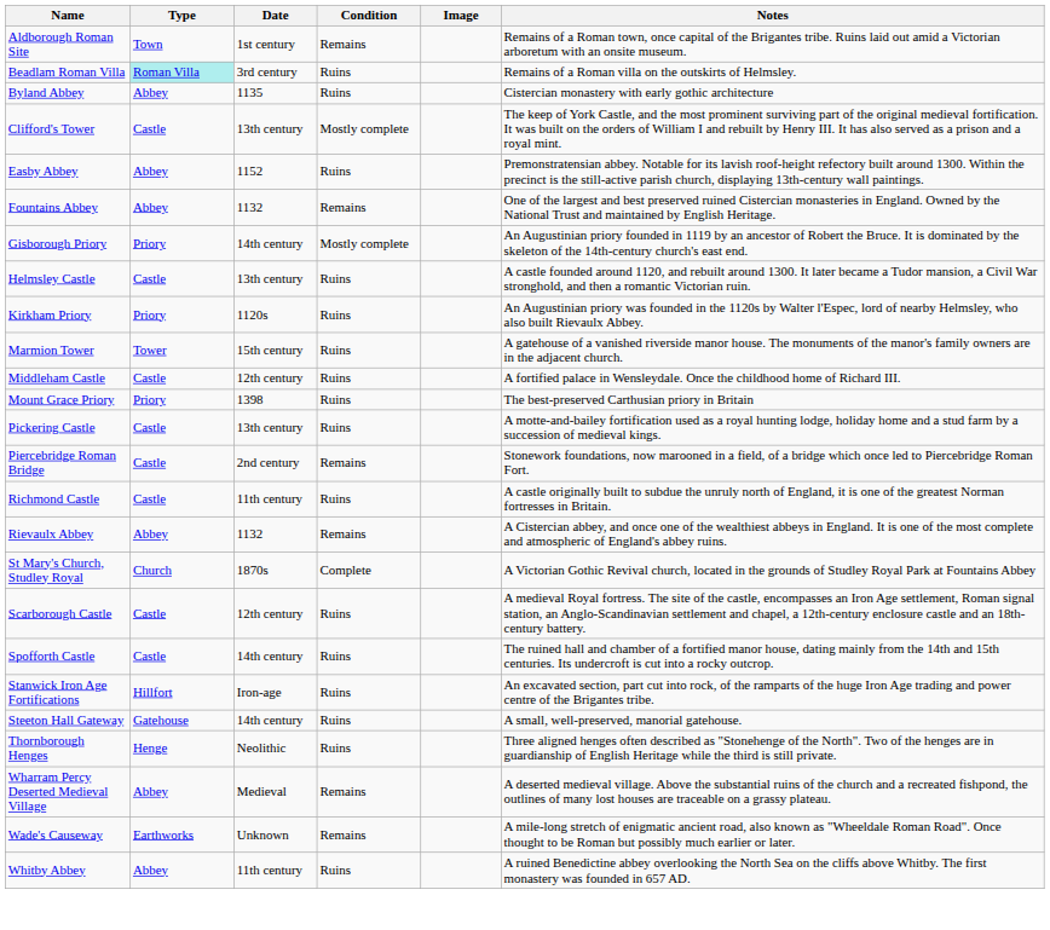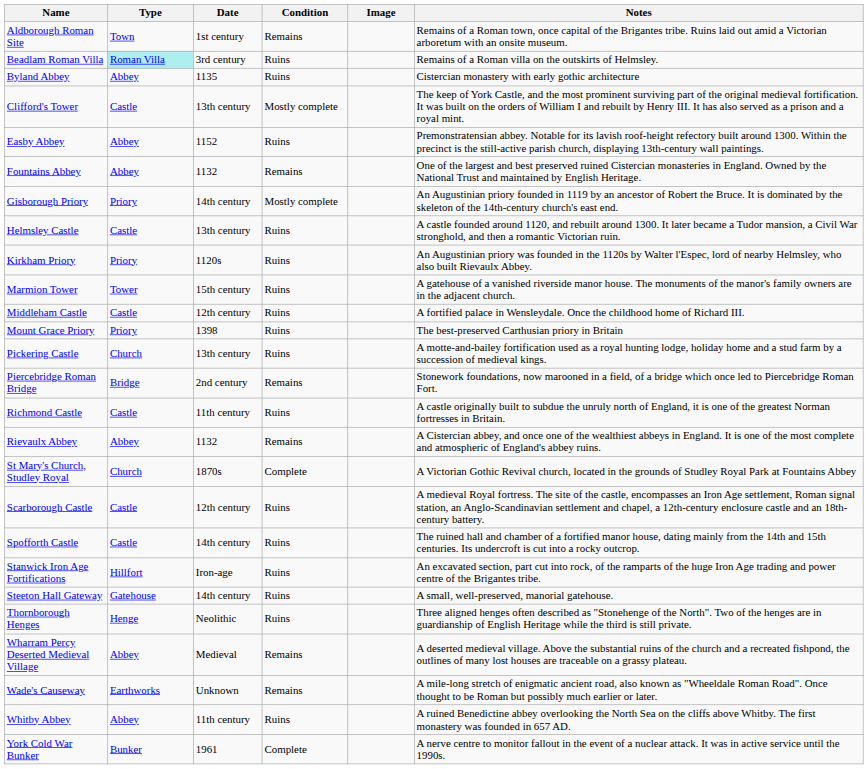 <table class="wikitable sortable" width="100%">
 <tr>
 <th width="12%">Name</th>
 <th width="10%">Type</th>
 <th width="8%">Date</th>
 <th width="10%">Condition</th>
 <th class="unsortable" width="90px">Image</th>
 <th class="unsortable">Notes</th>
 </tr>
 <tr>
 <td><a href='#'>Aldborough Roman Site</a></td>
 <td><a href='#'>Town</a></td>
 <td>1st century</td>
 <td>Remains</td>
 <td></td>
 <td>Remains of a Roman town, once capital of the Brigantes tribe. Ruins laid out amid a Victorian arboretum with an onsite museum.</td>
 </tr>
 <tr>
 <td><a href='#'>Beadlam Roman Villa</a></td>
 <td style="background: paleturquoise;"><a href='#'>Roman Villa</a></td>
 <td>3rd century</td>
 <td>Ruins</td>
 <td></td>
 <td>Remains of a Roman villa on the outskirts of Helmsley.</td>
 </tr>
 <tr>
 <td><a href='#'>Byland Abbey</a></td>
 <td><a href='#'>Abbey</a></td>
 <td>1135</td>
 <td>Ruins</td>
 <td></td>
 <td>Cistercian monastery with early gothic architecture</td>
 </tr>
 <tr>
 <td><a href='#'>Clifford's Tower</a></td>
 <td><a href='#'>Castle</a></td>
 <td>13th century</td>
 <td>Mostly complete</td>
 <td></td>
 <td>The keep of York Castle, and the most prominent surviving part of the original medieval fortification. It was built on the orders of William I and rebuilt by Henry III. It has also served as a prison and a royal mint.</td>
 </tr>
 <tr>
 <td><a href='#'>Easby Abbey</a></td>
 <td><a href='#'>Abbey</a></td>
 <td>1152</td>
 <td>Ruins</td>
 <td></td>
 <td>Premonstratensian abbey. Notable for its lavish roof-height refectory built around 1300. Within the precinct is the still-active parish church, displaying 13th-century wall paintings.</td>
 </tr>
 <tr>
 <td><a href='#'>Fountains Abbey</a></td>
 <td><a href='#'>Abbey</a></td>
 <td>1132</td>
 <td>Remains</td>
 <td></td>
 <td>One of the largest and best preserved ruined Cistercian monasteries in England. Owned by the National Trust and maintained by English Heritage.</td>
 </tr>
 <tr>
 <td><a href='#'>Gisborough Priory</a></td>
 <td><a href='#'>Priory</a></td>
 <td>14th century</td>
 <td>Mostly complete</td>
 <td></td>
 <td>An Augustinian priory founded in 1119 by an ancestor of Robert the Bruce. It is dominated by the skeleton of the 14th-century church's east end.</td>
 </tr>
 <tr>
 <td><a href='#'>Helmsley Castle</a></td>
 <td><a href='#'>Castle</a></td>
 <td>13th century</td>
 <td>Ruins</td>
 <td></td>
 <td>A castle founded around 1120, and rebuilt around 1300. It later became a Tudor mansion, a Civil War stronghold, and then a romantic Victorian ruin.</td>
 </tr>
 <tr>
 <td><a href='#'>Kirkham Priory</a></td>
 <td><a href='#'>Priory</a></td>
 <td>1120s</td>
 <td>Ruins</td>
 <td></td>
 <td>An Augustinian priory was founded in the 1120s by Walter l'Espec, lord of nearby Helmsley, who also built Rievaulx Abbey.</td>
 </tr>
 <tr>
 <td><a href='#'>Marmion Tower</a></td>
 <td><a href='#'>Tower</a></td>
 <td>15th century</td>
 <td>Ruins</td>
 <td></td>
 <td>A gatehouse of a vanished riverside manor house. The monuments of the manor's family owners are in the adjacent church.</td>
 </tr>
 <tr>
 <td><a href='#'>Middleham Castle</a></td>
 <td><a href='#'>Castle</a></td>
 <td>12th century</td>
 <td>Ruins</td>
 <td></td>
 <td>A fortified palace in Wensleydale. Once the childhood home of Richard III.</td>
 </tr>
 <tr>
 <td><a href='#'>Mount Grace Priory</a></td>
 <td><a href='#'>Priory</a></td>
 <td>1398</td>
 <td>Ruins</td>
 <td></td>
 <td>The best-preserved Carthusian priory in Britain</td>
 </tr>
 <tr>
 <td><a href='#'>Pickering Castle</a></td>
-<td><a href='#'>Castle</a></td>
+<td><a href='#'>Church</a></td>
 <td>13th century</td>
 <td>Ruins</td>
 <td></td>
 <td>A motte-and-bailey fortification used as a royal hunting lodge, holiday home and a stud farm by a succession of medieval kings.</td>
 </tr>
 <tr>
 <td><a href='#'>Piercebridge Roman Bridge</a></td>
-<td><a href='#'>Castle</a></td>
+<td><a href='#'>Bridge</a></td>
 <td>2nd century</td>
 <td>Remains</td>
 <td></td>
 <td>Stonework foundations, now marooned in a field, of a bridge which once led to Piercebridge Roman Fort.</td>
 </tr>
 <tr>
 <td><a href='#'>Richmond Castle</a></td>
 <td><a href='#'>Castle</a></td>
 <td>11th century</td>
 <td>Ruins</td>
 <td></td>
 <td>A castle originally built to subdue the unruly north of England, it is one of the greatest Norman fortresses in Britain.</td>
 </tr>
 <tr>
 <td><a href='#'>Rievaulx Abbey</a></td>
 <td><a href='#'>Abbey</a></td>
 <td>1132</td>
 <td>Remains</td>
 <td></td>
 <td>A Cistercian abbey, and once one of the wealthiest abbeys in England. It is one of the most complete and atmospheric of England's abbey ruins.</td>
 </tr>
 <tr>
 <td><a href='#'>St Mary's Church, Studley Royal</a></td>
 <td><a href='#'>Church</a></td>
 <td>1870s</td>
 <td>Complete</td>
 <td></td>
 <td>A Victorian Gothic Revival church, located in the grounds of Studley Royal Park at Fountains Abbey</td>
 </tr>
 <tr>
 <td><a href='#'>Scarborough Castle</a></td>
 <td><a href='#'>Castle</a></td>
 <td>12th century</td>
 <td>Ruins</td>
 <td></td>
 <td>A medieval Royal fortress. The site of the castle, encompasses an Iron Age settlement, Roman signal station, an Anglo-Scandinavian settlement and chapel, a 12th-century enclosure castle and an 18th-century battery.</td>
 </tr>
 <tr>
 <td><a href='#'>Spofforth Castle</a></td>
 <td><a href='#'>Castle</a></td>
 <td>14th century</td>
 <td>Ruins</td>
 <td></td>
 <td>The ruined hall and chamber of a fortified manor house, dating mainly from the 14th and 15th centuries. Its undercroft is cut into a rocky outcrop.</td>
 </tr>
 <tr>
 <td><a href='#'>Stanwick Iron Age Fortifications</a></td>
 <td><a href='#'>Hillfort</a></td>
 <td>Iron-age</td>
 <td>Ruins</td>
 <td></td>
 <td>An excavated section, part cut into rock, of the ramparts of the huge Iron Age trading and power centre of the Brigantes tribe.</td>
 </tr>
 <tr>
 <td><a href='#'>Steeton Hall Gateway</a></td>
 <td><a href='#'>Gatehouse</a></td>
 <td>14th century</td>
 <td>Ruins</td>
 <td></td>
 <td>A small, well-preserved, manorial gatehouse.</td>
 </tr>
 <tr>
 <td><a href='#'>Thornborough Henges</a></td>
 <td><a href='#'>Henge</a></td>
 <td>Neolithic</td>
 <td>Ruins</td>
 <td></td>
 <td>Three aligned henges often described as "Stonehenge of the North". Two of the henges are in guardianship of English Heritage while the third is still private.</td>
 </tr>
 <tr>
 <td><a href='#'>Wharram Percy Deserted Medieval Village</a></td>
 <td><a href='#'>Abbey</a></td>
 <td>Medieval</td>
 <td>Remains</td>
 <td></td>
 <td>A deserted medieval village. Above the substantial ruins of the church and a recreated fishpond, the outlines of many lost houses are traceable on a grassy plateau.</td>
 </tr>
 <tr>
 <td><a href='#'>Wade's Causeway</a></td>
 <td><a href='#'>Earthworks</a></td>
 <td>Unknown</td>
 <td>Remains</td>
 <td></td>
 <td>A mile-long stretch of enigmatic ancient road, also known as "Wheeldale Roman Road". Once thought to be Roman but possibly much earlier or later.</td>
 </tr>
 <tr>
 <td><a href='#'>Whitby Abbey</a></td>
 <td><a href='#'>Abbey</a></td>
 <td>11th century</td>
 <td>Ruins</td>
 <td></td>
 <td>A ruined Benedictine abbey overlooking the North Sea on the cliffs above Whitby. The first monastery was founded in 657 AD.</td>
 </tr>
+<tr>
+<td><a href='#'>York Cold War Bunker</a></td>
+<td><a href='#'>Bunker</a></td>
+<td>1961</td>
+<td>Complete</td>
+<td></td>
+<td>A nerve centre to monitor fallout in the event of a nuclear attack. It was in active service until the 1990s.</td>
+</tr>
 </table>
